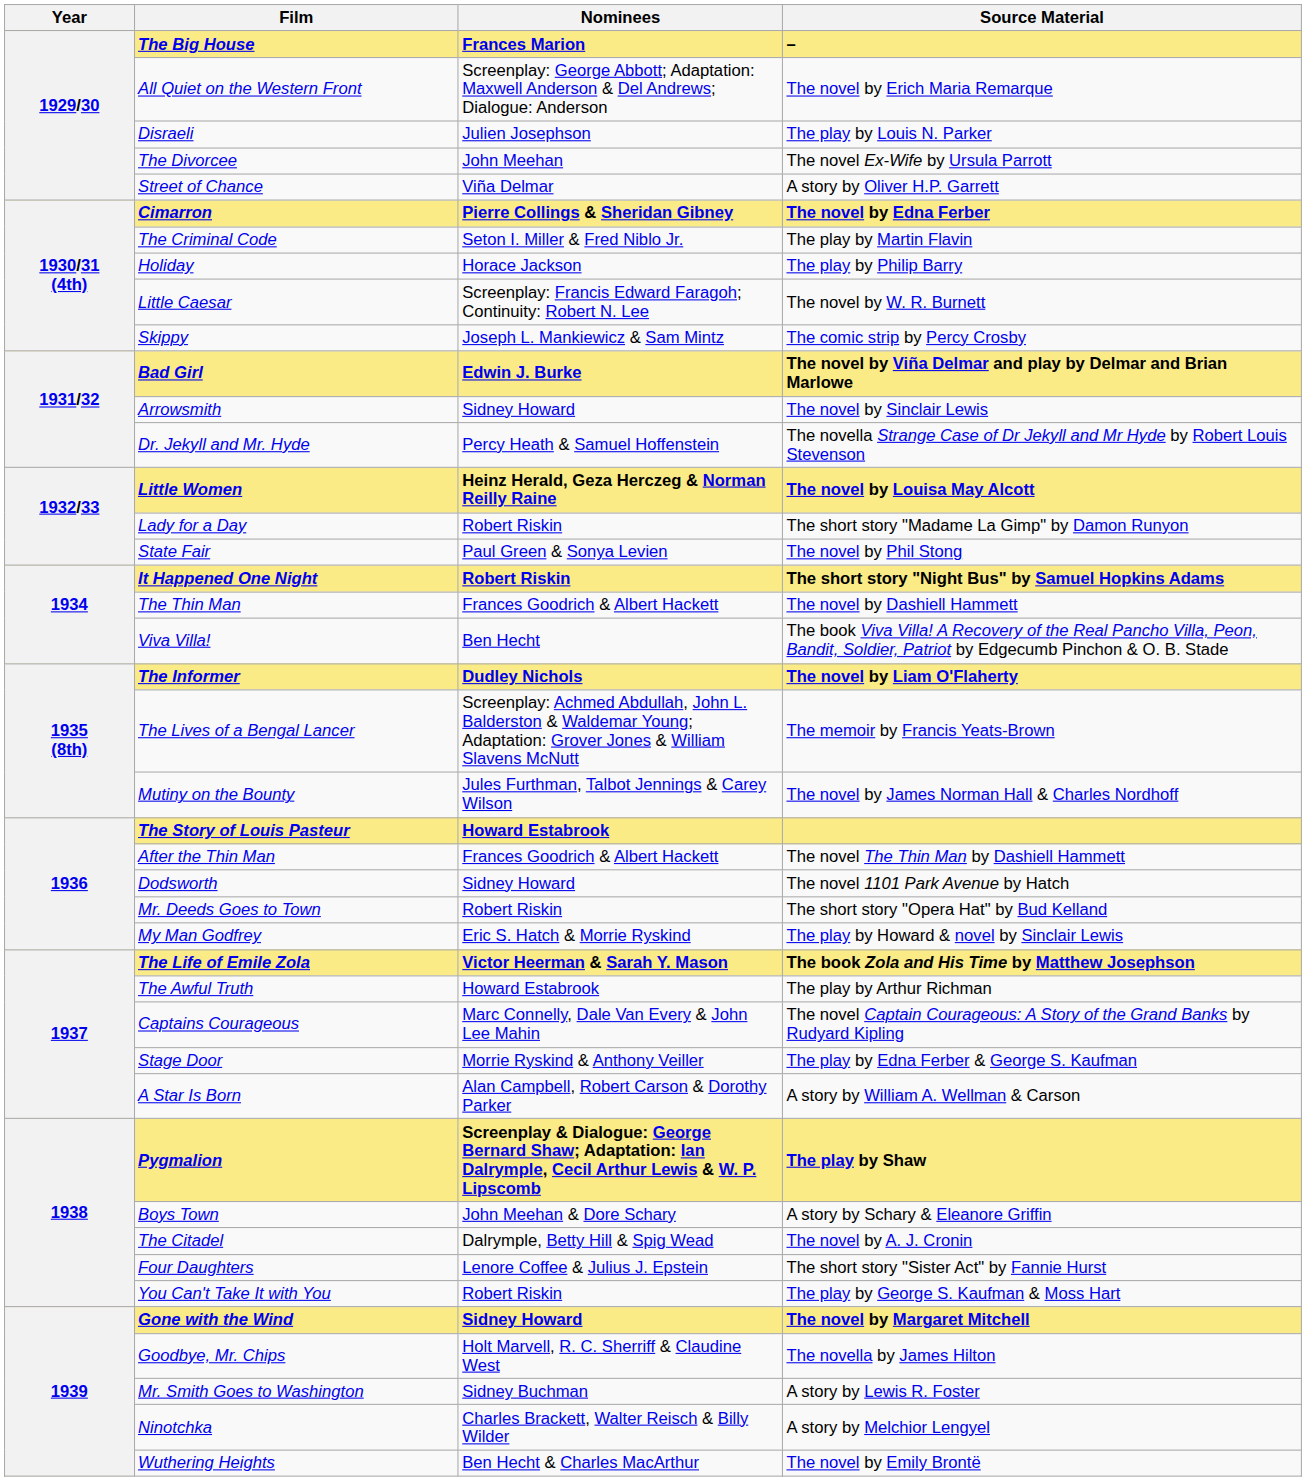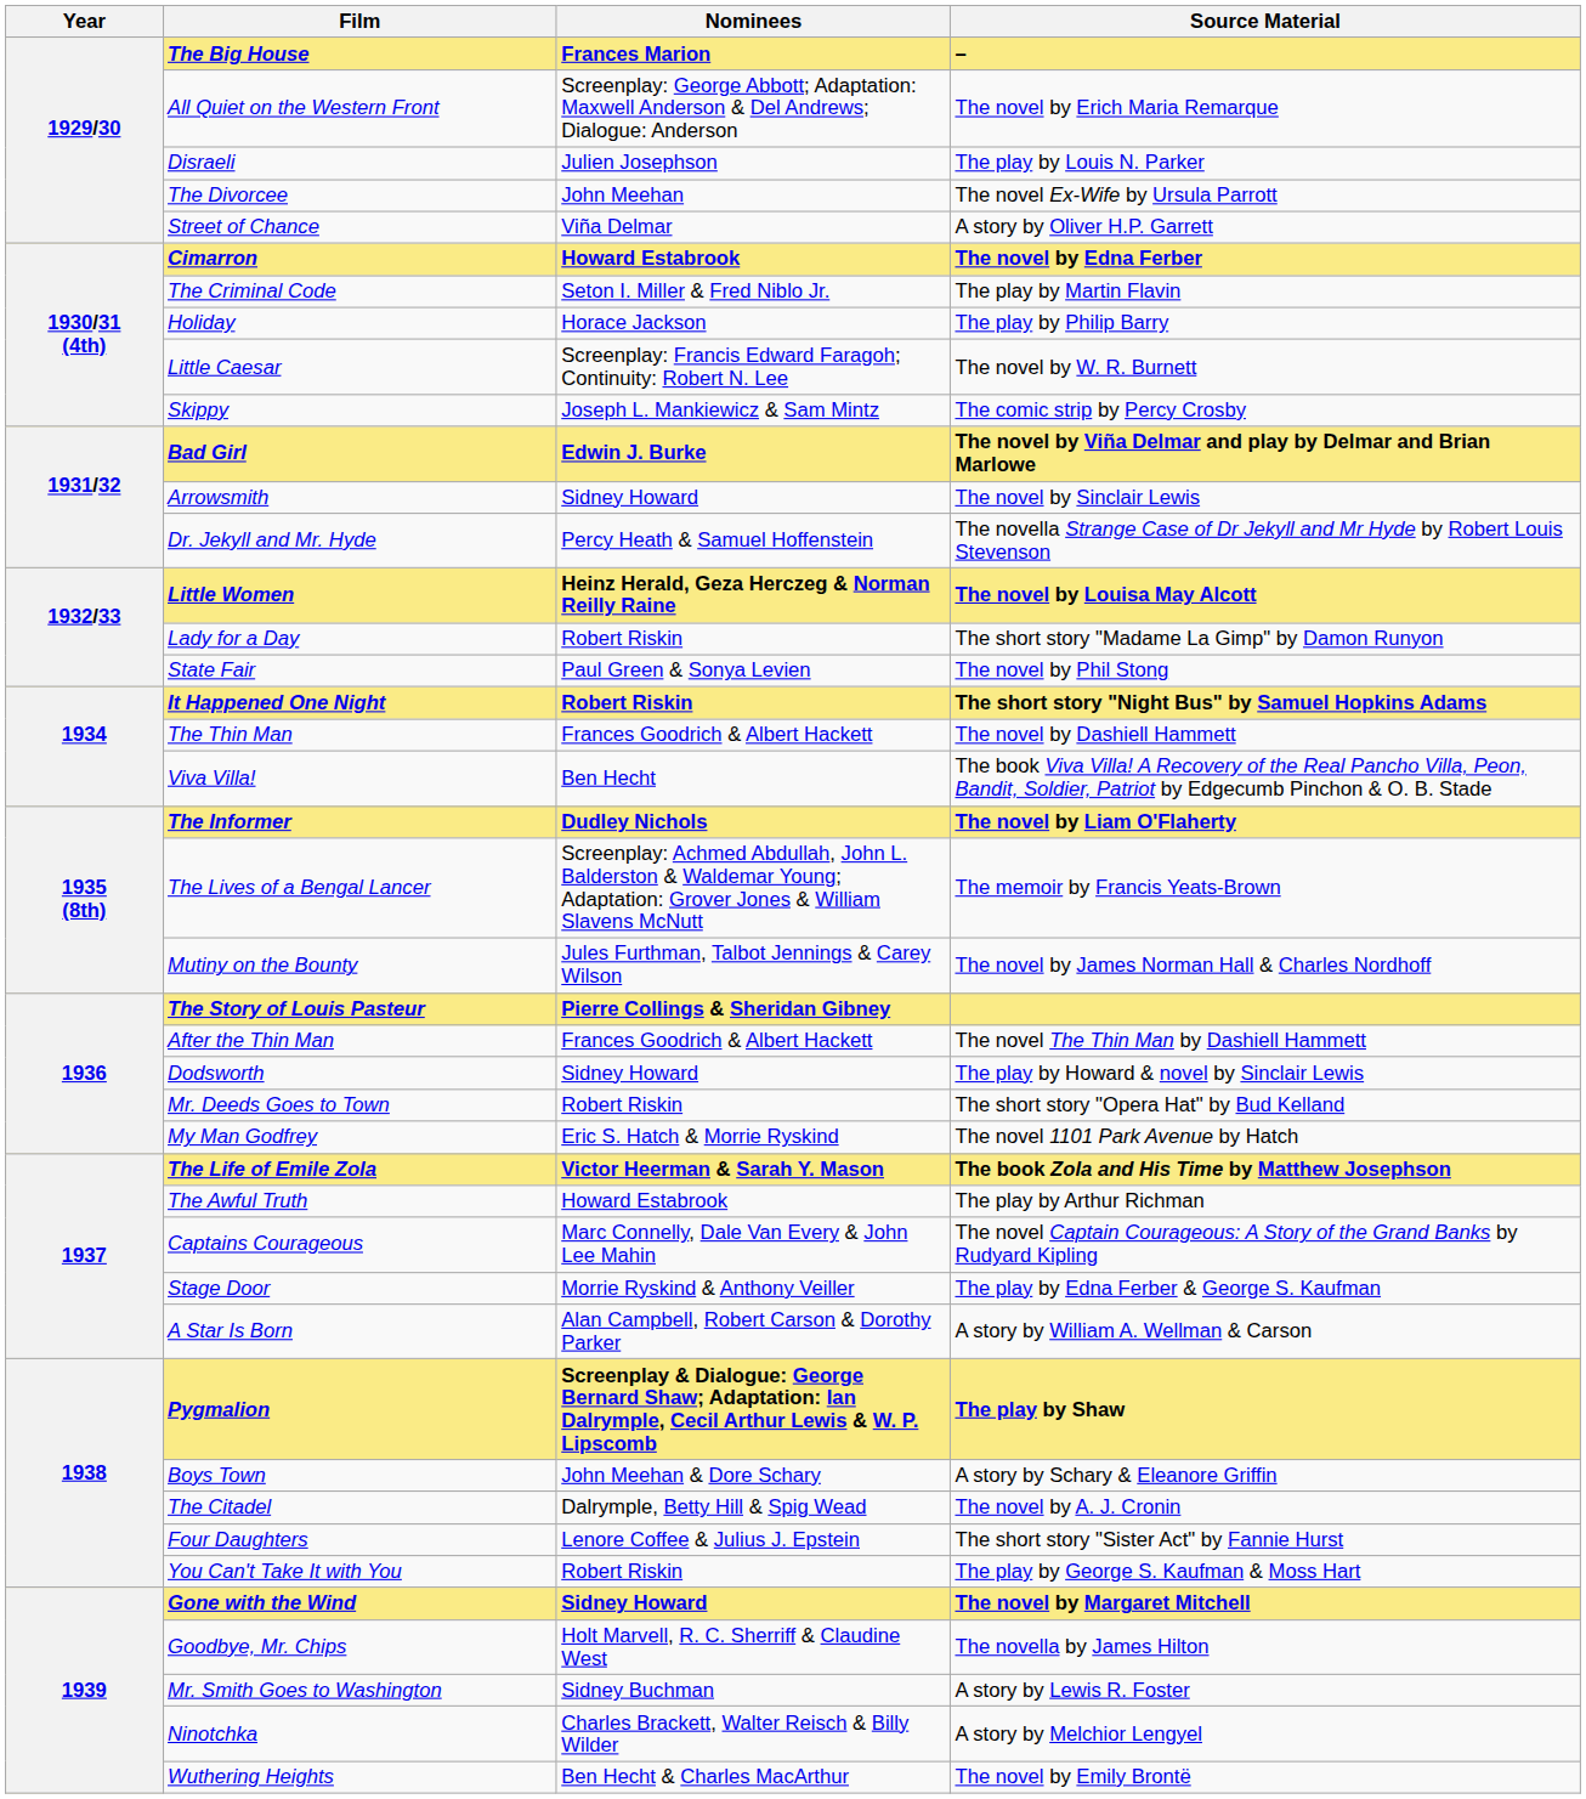 <table class="wikitable">
 <tr>
 <th width="10%">Year</th>
 <th width="25%">Film</th>
 <th width="25%">Nominees</th>
 <th width="40%">Source Material</th>
 </tr>
 <tr style="background:#FAEB86">
 <th rowspan="5"><a href='#'>1929</a>/<a href='#'>30</a><br><br></th>
 <td><strong><em><a href='#'>The Big House</a></em></strong></td>
 <td><strong><a href='#'>Frances Marion</a></strong></td>
 <td><strong>– </strong></td>
 </tr>
 <tr>
 <td><em><a href='#'>All Quiet on the Western Front</a></em></td>
 <td>Screenplay: <a href='#'>George Abbott</a>; Adaptation: <a href='#'>Maxwell Anderson</a> & <a href='#'>Del Andrews</a>; Dialogue: Anderson</td>
 <td><a href='#'>The novel</a> by <a href='#'>Erich Maria Remarque</a></td>
 </tr>
 <tr>
 <td><em><a href='#'>Disraeli</a></em></td>
 <td><a href='#'>Julien Josephson</a></td>
 <td><a href='#'>The play</a> by <a href='#'>Louis N. Parker</a></td>
 </tr>
 <tr>
 <td><em><a href='#'>The Divorcee</a></em></td>
 <td><a href='#'>John Meehan</a></td>
 <td>The novel <em>Ex-Wife</em> by <a href='#'>Ursula Parrott</a></td>
 </tr>
 <tr>
 <td><em><a href='#'>Street of Chance</a></em></td>
 <td><a href='#'>Viña Delmar</a></td>
 <td>A story by <a href='#'>Oliver H.P. Garrett</a></td>
 </tr>
 <tr style="background:#FAEB86">
 <th rowspan="5"><a href='#'>1930</a>/<a href='#'>31</a><br><a href='#'>(4th)</a><br></th>
 <td><strong><em><a href='#'>Cimarron</a></em></strong></td>
-<td><strong><a href='#'>Pierre Collings</a> & <a href='#'>Sheridan Gibney</a></strong></td>
+<td><strong><a href='#'>Howard Estabrook</a></strong></td>
 <td><strong><a href='#'>The novel</a> by <a href='#'>Edna Ferber</a></strong></td>
 </tr>
 <tr>
 <td><em><a href='#'>The Criminal Code</a></em></td>
 <td><a href='#'>Seton I. Miller</a> & <a href='#'>Fred Niblo Jr.</a></td>
 <td>The play by <a href='#'>Martin Flavin</a></td>
 </tr>
 <tr>
 <td><em><a href='#'>Holiday</a></em></td>
 <td><a href='#'>Horace Jackson</a></td>
 <td><a href='#'>The play</a> by <a href='#'>Philip Barry</a></td>
 </tr>
 <tr>
 <td><em><a href='#'>Little Caesar</a></em></td>
 <td>Screenplay: <a href='#'>Francis Edward Faragoh</a>; Continuity: <a href='#'>Robert N. Lee</a></td>
 <td>The novel by <a href='#'>W. R. Burnett</a></td>
 </tr>
 <tr>
 <td><em><a href='#'>Skippy</a></em></td>
 <td><a href='#'>Joseph L. Mankiewicz</a> & <a href='#'>Sam Mintz</a></td>
 <td><a href='#'>The comic strip</a> by <a href='#'>Percy Crosby</a></td>
 </tr>
 <tr style="background:#FAEB86">
 <th rowspan="3"><a href='#'>1931</a>/<a href='#'>32</a><br><br></th>
 <td><strong><em><a href='#'>Bad Girl</a></em></strong></td>
 <td><strong><a href='#'>Edwin J. Burke</a></strong></td>
 <td><strong>The novel by <a href='#'>Viña Delmar</a> and play by Delmar and Brian Marlowe</strong></td>
 </tr>
 <tr>
 <td><em><a href='#'>Arrowsmith</a></em></td>
 <td><a href='#'>Sidney Howard</a></td>
 <td><a href='#'>The novel</a> by <a href='#'>Sinclair Lewis</a></td>
 </tr>
 <tr>
 <td><em><a href='#'>Dr. Jekyll and Mr. Hyde</a></em></td>
 <td><a href='#'>Percy Heath</a> & <a href='#'>Samuel Hoffenstein</a></td>
 <td>The novella <em><a href='#'>Strange Case of Dr Jekyll and Mr Hyde</a></em> by <a href='#'>Robert Louis Stevenson</a></td>
 </tr>
 <tr style="background:#FAEB86">
 <th rowspan="3"><a href='#'>1932</a>/<a href='#'>33</a><br> <br></th>
 <td><strong><em><a href='#'>Little Women</a></em></strong></td>
 <td><strong>Heinz Herald, Geza Herczeg & <a href='#'>Norman Reilly Raine</a></strong></td>
 <td><strong><a href='#'>The novel</a> by <a href='#'>Louisa May Alcott</a></strong></td>
 </tr>
 <tr>
 <td><em><a href='#'>Lady for a Day</a></em></td>
 <td><a href='#'>Robert Riskin</a></td>
 <td>The short story "Madame La Gimp" by <a href='#'>Damon Runyon</a></td>
 </tr>
 <tr>
 <td><em><a href='#'>State Fair</a></em></td>
 <td><a href='#'>Paul Green</a> & <a href='#'>Sonya Levien</a></td>
 <td><a href='#'>The novel</a> by <a href='#'>Phil Stong</a></td>
 </tr>
 <tr style="background:#FAEB86">
 <th rowspan="3"><a href='#'>1934</a><br> <br></th>
 <td><strong><em><a href='#'>It Happened One Night</a></em></strong></td>
 <td><strong><a href='#'>Robert Riskin</a></strong></td>
 <td><strong>The short story "Night Bus" by <a href='#'>Samuel Hopkins Adams</a></strong></td>
 </tr>
 <tr>
 <td><em><a href='#'>The Thin Man</a></em></td>
 <td><a href='#'>Frances Goodrich</a> & <a href='#'>Albert Hackett</a></td>
 <td><a href='#'>The novel</a> by <a href='#'>Dashiell Hammett</a></td>
 </tr>
 <tr>
 <td><em><a href='#'>Viva Villa!</a></em></td>
 <td><a href='#'>Ben Hecht</a></td>
 <td>The book <em><a href='#'>Viva Villa! A Recovery of the Real Pancho Villa, Peon, Bandit, Soldier, Patriot</a></em> by Edgecumb Pinchon & O. B. Stade</td>
 </tr>
 <tr style="background:#FAEB86">
 <th rowspan="3"><a href='#'>1935</a><br><a href='#'>(8th)</a> <br></th>
 <td><strong><em><a href='#'>The Informer</a></em></strong></td>
 <td><strong><a href='#'>Dudley Nichols</a></strong></td>
 <td><strong><a href='#'>The novel</a> by <a href='#'>Liam O'Flaherty</a></strong></td>
 </tr>
 <tr>
 <td><em><a href='#'>The Lives of a Bengal Lancer</a></em></td>
 <td>Screenplay: <a href='#'>Achmed Abdullah</a>, <a href='#'>John L. Balderston</a> & <a href='#'>Waldemar Young</a>; Adaptation: <a href='#'>Grover Jones</a> & <a href='#'>William Slavens McNutt</a></td>
 <td><a href='#'>The memoir</a> by <a href='#'>Francis Yeats-Brown</a></td>
 </tr>
 <tr>
 <td><em><a href='#'>Mutiny on the Bounty</a></em></td>
 <td><a href='#'>Jules Furthman</a>, <a href='#'>Talbot Jennings</a> & <a href='#'>Carey Wilson</a></td>
 <td><a href='#'>The novel</a> by <a href='#'>James Norman Hall</a> & <a href='#'>Charles Nordhoff</a></td>
 </tr>
 <tr style="background:#FAEB86">
 <th rowspan="5"><a href='#'>1936</a><br></th>
 <td><strong><em><a href='#'>The Story of Louis Pasteur</a></em></strong></td>
-<td><strong><a href='#'>Howard Estabrook</a></strong></td>
+<td><strong><a href='#'>Pierre Collings</a> & <a href='#'>Sheridan Gibney</a></strong></td>
 <td><strong></strong></td>
 </tr>
 <tr>
 <td><em><a href='#'>After the Thin Man</a></em></td>
 <td><a href='#'>Frances Goodrich</a> & <a href='#'>Albert Hackett</a></td>
 <td>The novel <em><a href='#'>The Thin Man</a></em> by <a href='#'>Dashiell Hammett</a></td>
 </tr>
 <tr>
 <td><em><a href='#'>Dodsworth</a></em></td>
 <td><a href='#'>Sidney Howard</a></td>
-<td>The novel <em>1101 Park Avenue</em> by Hatch</td>
+<td><a href='#'>The play</a> by Howard & <a href='#'>novel</a> by <a href='#'>Sinclair Lewis</a></td>
 </tr>
 <tr>
 <td><em><a href='#'>Mr. Deeds Goes to Town</a></em></td>
 <td><a href='#'>Robert Riskin</a></td>
 <td>The short story "Opera Hat" by <a href='#'>Bud Kelland</a></td>
 </tr>
 <tr>
 <td><em><a href='#'>My Man Godfrey</a></em></td>
 <td><a href='#'>Eric S. Hatch</a> & <a href='#'>Morrie Ryskind</a></td>
-<td><a href='#'>The play</a> by Howard & <a href='#'>novel</a> by <a href='#'>Sinclair Lewis</a></td>
+<td>The novel <em>1101 Park Avenue</em> by Hatch</td>
 </tr>
 <tr style="background:#FAEB86">
 <th rowspan="5"><a href='#'>1937</a><br></th>
 <td><strong><em><a href='#'>The Life of Emile Zola</a></em></strong></td>
 <td><strong><a href='#'>Victor Heerman</a> & <a href='#'>Sarah Y. Mason</a></strong></td>
 <td><strong>The book <em>Zola and His Time</em> by <a href='#'>Matthew Josephson</a></strong></td>
 </tr>
 <tr>
 <td><em><a href='#'>The Awful Truth</a></em></td>
 <td><a href='#'>Howard Estabrook</a></td>
 <td>The play by Arthur Richman</td>
 </tr>
 <tr>
 <td><em><a href='#'>Captains Courageous</a></em></td>
 <td><a href='#'>Marc Connelly</a>, <a href='#'>Dale Van Every</a> & <a href='#'>John Lee Mahin</a></td>
 <td>The novel <em><a href='#'>Captain Courageous: A Story of the Grand Banks</a></em> by <a href='#'>Rudyard Kipling</a></td>
 </tr>
 <tr>
 <td><em><a href='#'>Stage Door</a></em></td>
 <td><a href='#'>Morrie Ryskind</a> & <a href='#'>Anthony Veiller</a></td>
 <td><a href='#'>The play</a> by <a href='#'>Edna Ferber</a> & <a href='#'>George S. Kaufman</a></td>
 </tr>
 <tr>
 <td><em><a href='#'>A Star Is Born</a></em></td>
 <td><a href='#'>Alan Campbell</a>, <a href='#'>Robert Carson</a> & <a href='#'>Dorothy Parker</a></td>
 <td>A story by <a href='#'>William A. Wellman</a> & Carson</td>
 </tr>
 <tr style="background:#FAEB86">
 <th rowspan="5"><a href='#'>1938</a><br></th>
 <td><strong><em><a href='#'>Pygmalion</a></em></strong></td>
 <td><strong>Screenplay & Dialogue: <a href='#'>George Bernard Shaw</a>; Adaptation: <a href='#'>Ian Dalrymple</a>, <a href='#'>Cecil Arthur Lewis</a> & <a href='#'>W. P. Lipscomb</a></strong></td>
 <td><strong><a href='#'>The play</a> by Shaw</strong></td>
 </tr>
 <tr>
 <td><em><a href='#'>Boys Town</a></em></td>
 <td><a href='#'>John Meehan</a> & <a href='#'>Dore Schary</a></td>
 <td>A story by Schary & <a href='#'>Eleanore Griffin</a></td>
 </tr>
 <tr>
 <td><em><a href='#'>The Citadel</a></em></td>
 <td>Dalrymple, <a href='#'>Betty Hill</a> & <a href='#'>Spig Wead</a></td>
 <td><a href='#'>The novel</a> by <a href='#'>A. J. Cronin</a></td>
 </tr>
 <tr>
 <td><em><a href='#'>Four Daughters</a></em></td>
 <td><a href='#'>Lenore Coffee</a> & <a href='#'>Julius J. Epstein</a></td>
 <td>The short story "Sister Act" by <a href='#'>Fannie Hurst</a></td>
 </tr>
 <tr>
 <td><em><a href='#'>You Can't Take It with You</a></em></td>
 <td><a href='#'>Robert Riskin</a></td>
 <td><a href='#'>The play</a> by <a href='#'>George S. Kaufman</a> & <a href='#'>Moss Hart</a></td>
 </tr>
 <tr style="background:#FAEB86">
 <th rowspan="5"><a href='#'>1939</a><br></th>
 <td><strong><em><a href='#'>Gone with the Wind</a></em></strong></td>
 <td><strong><a href='#'>Sidney Howard</a> </strong></td>
 <td><strong><a href='#'>The novel</a> by <a href='#'>Margaret Mitchell</a></strong></td>
 </tr>
 <tr>
 <td><em><a href='#'>Goodbye, Mr. Chips</a></em></td>
 <td><a href='#'>Holt Marvell</a>, <a href='#'>R. C. Sherriff</a> & <a href='#'>Claudine West</a></td>
 <td><a href='#'>The novella</a> by <a href='#'>James Hilton</a></td>
 </tr>
 <tr>
 <td><em><a href='#'>Mr. Smith Goes to Washington</a></em></td>
 <td><a href='#'>Sidney Buchman</a></td>
 <td>A story by <a href='#'>Lewis R. Foster</a></td>
 </tr>
 <tr>
 <td><em><a href='#'>Ninotchka</a></em></td>
 <td><a href='#'>Charles Brackett</a>, <a href='#'>Walter Reisch</a> & <a href='#'>Billy Wilder</a></td>
 <td>A story by <a href='#'>Melchior Lengyel</a></td>
 </tr>
 <tr>
 <td><em><a href='#'>Wuthering Heights</a></em></td>
 <td><a href='#'>Ben Hecht</a> & <a href='#'>Charles MacArthur</a></td>
 <td><a href='#'>The novel</a> by <a href='#'>Emily Brontë</a></td>
 </tr>
 </table>
